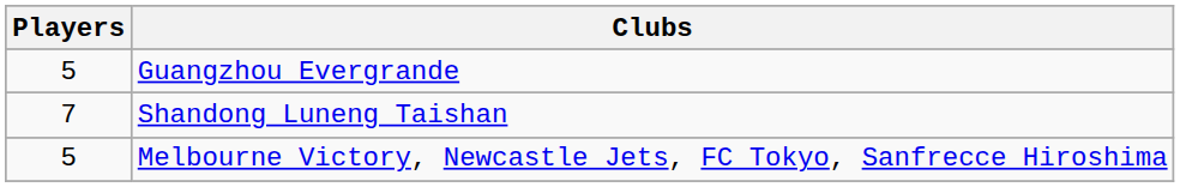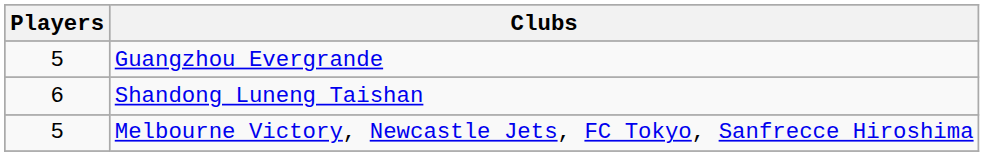 <table class="wikitable">
 <tr>
 <th>Players</th>
 <th>Clubs</th>
 </tr>
 <tr>
 <td align="center">5</td>
 <td> <a href='#'>Guangzhou Evergrande</a></td>
 </tr>
 <tr>
-<td align="center">7</td>
+<td align="center">6</td>
 <td> <a href='#'>Shandong Luneng Taishan</a></td>
 </tr>
 <tr>
 <td align="center">5</td>
 <td> <a href='#'>Melbourne Victory</a>,  <a href='#'>Newcastle Jets</a>,  <a href='#'>FC Tokyo</a>,  <a href='#'>Sanfrecce Hiroshima</a></td>
 </tr>
 </table>
